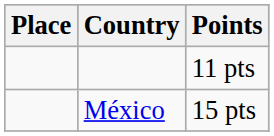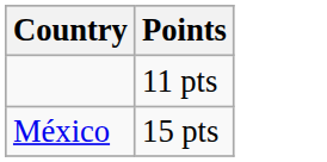 <table class=wikitable>
 <tr>
-<th>Place</th>
 <th>Country</th>
 <th>Points</th>
 </tr>
 <tr>
-<td align=center></td>
 <td></td>
 <td>11 pts</td>
 </tr>
 <tr>
-<td align=center></td>
 <td> <a href='#'>México</a></td>
 <td>15 pts</td>
 </tr>
 </table>
